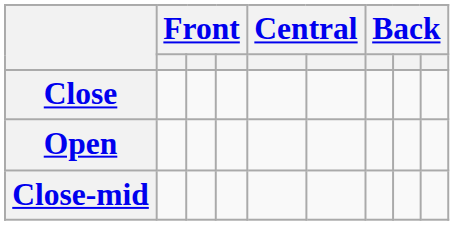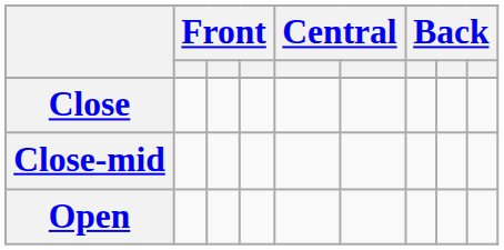 <table class="wikitable" style="text-align:center;">
 <tr>
 <th rowspan="2"></th>
 <th colspan="3"><a href='#'>Front</a></th>
 <th colspan="2"><a href='#'>Central</a></th>
 <th colspan="3"><a href='#'>Back</a></th>
 </tr>
 <tr>
 <th></th>
 <th></th>
 <th></th>
 <th></th>
 <th></th>
 <th></th>
 <th></th>
 <th></th>
 </tr>
 <tr>
 <th><a href='#'>Close</a></th>
 <td></td>
 <td></td>
 <td></td>
 <td></td>
 <td></td>
 <td></td>
 <td></td>
 <td></td>
 </tr>
 <tr>
+<th><a href='#'>Close-mid</a></th>
+<td></td>
+<td></td>
+<td></td>
+<td> </td>
+<td> </td>
+<td></td>
+<td></td>
+<td></td>
+</tr>
+<tr>
 <th><a href='#'>Open</a></th>
 <td></td>
 <td></td>
 <td></td>
 <td></td>
 <td></td>
 <td></td>
 <td></td>
 <td></td>
 </tr>
-<tr>
-<th><a href='#'>Close-mid</a></th>
-<td></td>
-<td></td>
-<td></td>
-<td> </td>
-<td> </td>
-<td></td>
-<td></td>
-<td></td>
-</tr>
 </table>
